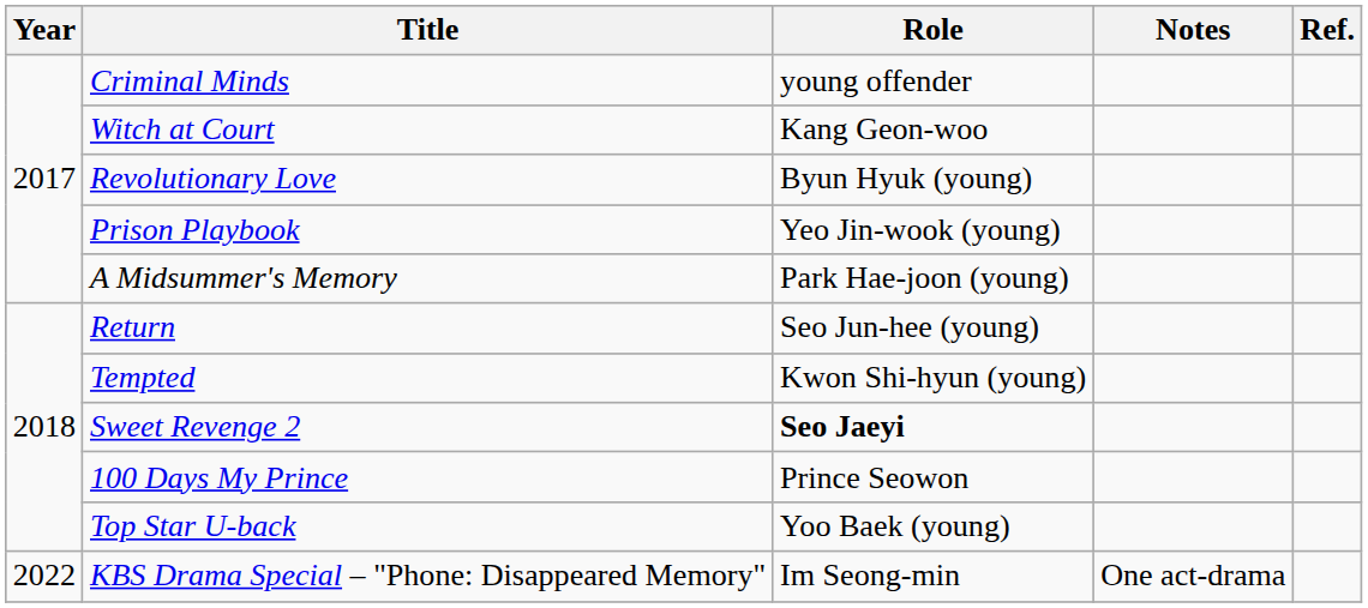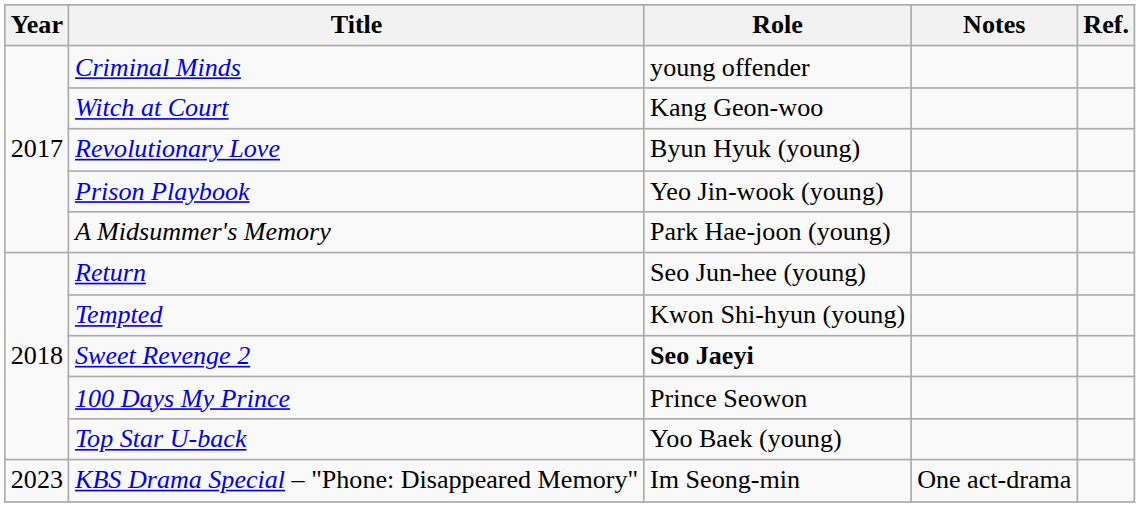 <table class="wikitable">
 <tr>
 <th>Year</th>
 <th>Title</th>
 <th>Role</th>
 <th>Notes</th>
 <th>Ref.</th>
 </tr>
 <tr>
 <td rowspan="5">2017</td>
 <td><em><a href='#'>Criminal Minds</a></em></td>
 <td>young offender</td>
 <td></td>
 <td></td>
 </tr>
 <tr>
 <td><em><a href='#'>Witch at Court</a></em></td>
 <td>Kang Geon-woo</td>
 <td></td>
 <td></td>
 </tr>
 <tr>
 <td><em><a href='#'>Revolutionary Love</a></em></td>
 <td>Byun Hyuk (young)</td>
 <td></td>
 <td></td>
 </tr>
 <tr>
 <td><em><a href='#'>Prison Playbook</a></em></td>
 <td>Yeo Jin-wook (young)</td>
 <td></td>
 <td></td>
 </tr>
 <tr>
 <td><em>A Midsummer's Memory</em></td>
 <td>Park Hae-joon (young)</td>
 <td></td>
 <td></td>
 </tr>
 <tr>
 <td rowspan="5">2018</td>
 <td><em><a href='#'>Return</a></em></td>
 <td>Seo Jun-hee (young)</td>
 <td></td>
 <td></td>
 </tr>
 <tr>
 <td><em><a href='#'>Tempted</a></em></td>
 <td>Kwon Shi-hyun (young)</td>
 <td></td>
 <td></td>
 </tr>
 <tr>
 <td><em><a href='#'>Sweet Revenge 2</a></em></td>
 <td><strong>Seo Jaeyi</strong></td>
 <td></td>
 <td></td>
 </tr>
 <tr>
 <td><em><a href='#'>100 Days My Prince</a></em></td>
 <td>Prince Seowon</td>
 <td></td>
 <td></td>
 </tr>
 <tr>
 <td><em><a href='#'>Top Star U-back</a></em></td>
 <td>Yoo Baek (young)</td>
 <td></td>
 <td></td>
 </tr>
 <tr>
-<td>2022</td>
+<td>2023</td>
 <td><em><a href='#'>KBS Drama Special</a></em> – "Phone: Disappeared Memory"</td>
 <td>Im Seong-min</td>
 <td>One act-drama</td>
 <td></td>
 </tr>
 </table>
